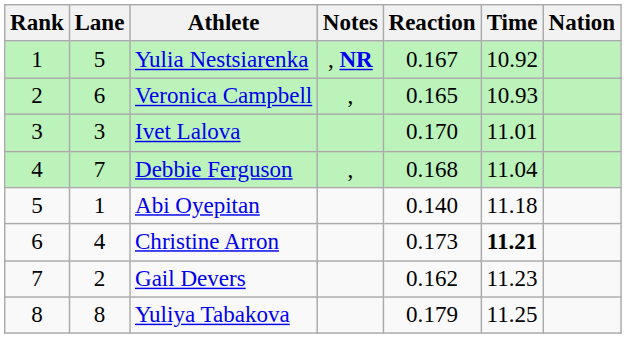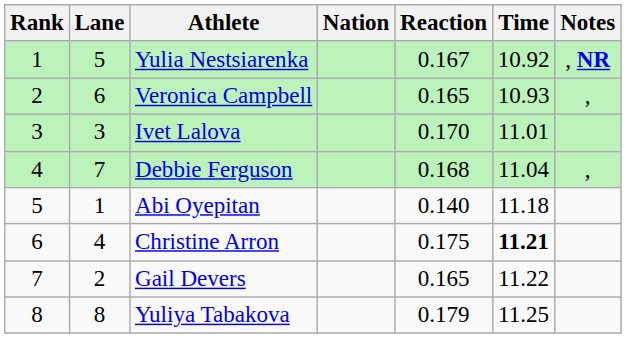 <table class="wikitable sortable" style="text-align:center">
 <tr>
 <th>Rank</th>
 <th>Lane</th>
 <th>Athlete</th>
-<th>Notes</th>
+<th>Nation</th>
 <th>Reaction</th>
 <th>Time</th>
-<th>Nation</th>
+<th>Notes</th>
 </tr>
 <tr bgcolor=#bbf3bb>
 <td>1</td>
 <td>5</td>
 <td align=left><a href='#'>Yulia Nestsiarenka</a></td>
-<td>, <strong><a href='#'>NR</a></strong></td>
+<td align=left></td>
 <td>0.167</td>
 <td>10.92</td>
-<td align=left></td>
+<td>, <strong><a href='#'>NR</a></strong></td>
 </tr>
 <tr bgcolor=#bbf3bb>
 <td>2</td>
 <td>6</td>
 <td align=left><a href='#'>Veronica Campbell</a></td>
-<td>, </td>
+<td align=left></td>
 <td>0.165</td>
 <td>10.93</td>
-<td align=left></td>
+<td>, </td>
 </tr>
 <tr bgcolor=#bbf3bb>
 <td>3</td>
 <td>3</td>
 <td align=left><a href='#'>Ivet Lalova</a></td>
-<td></td>
+<td align=left></td>
 <td>0.170</td>
 <td>11.01</td>
-<td align=left></td>
+<td></td>
 </tr>
 <tr bgcolor=#bbf3bb>
 <td>4</td>
 <td>7</td>
 <td align=left><a href='#'>Debbie Ferguson</a></td>
-<td>, </td>
+<td align=left></td>
 <td>0.168</td>
 <td>11.04</td>
-<td align=left></td>
+<td>, </td>
 </tr>
 <tr>
 <td>5</td>
 <td>1</td>
 <td align=left><a href='#'>Abi Oyepitan</a></td>
-<td></td>
+<td align=left></td>
 <td>0.140</td>
 <td>11.18</td>
-<td align=left></td>
+<td></td>
 </tr>
 <tr>
 <td>6</td>
 <td>4</td>
 <td align=left><a href='#'>Christine Arron</a></td>
+<td align=left></td>
+<td>0.175</td>
+<td><strong>11.21</strong></td>
 <td></td>
-<td>0.173</td>
-<td><strong>11.21</strong></td>
-<td align=left></td>
 </tr>
 <tr>
 <td>7</td>
 <td>2</td>
 <td align=left><a href='#'>Gail Devers</a></td>
+<td align=left></td>
+<td>0.165</td>
+<td>11.22</td>
 <td></td>
-<td>0.162</td>
-<td>11.23</td>
-<td align=left></td>
 </tr>
 <tr>
 <td>8</td>
 <td>8</td>
 <td align=left><a href='#'>Yuliya Tabakova</a></td>
-<td></td>
+<td align=left></td>
 <td>0.179</td>
 <td>11.25</td>
-<td align=left></td>
+<td></td>
 </tr>
 </table>
